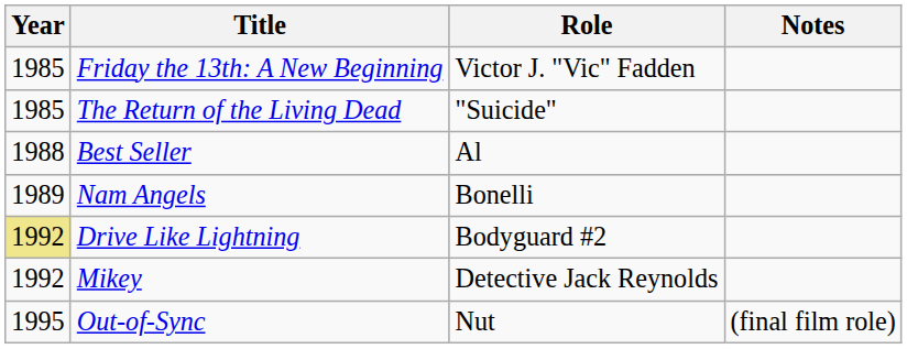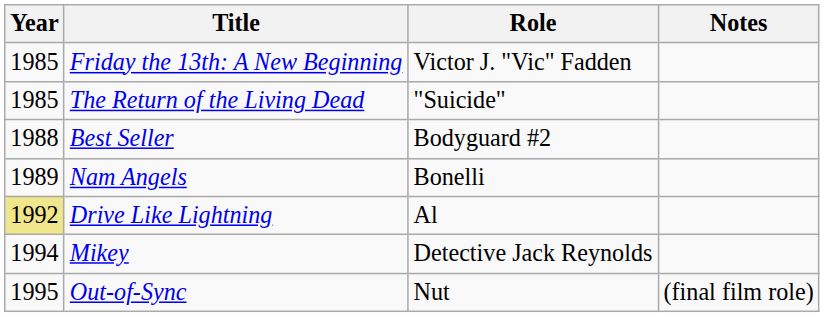 <table class="wikitable">
 <tr>
 <th>Year</th>
 <th>Title</th>
 <th>Role</th>
 <th>Notes</th>
 </tr>
 <tr>
 <td>1985</td>
 <td><em><a href='#'>Friday the 13th: A New Beginning</a></em></td>
 <td>Victor J. "Vic" Fadden</td>
 <td></td>
 </tr>
 <tr>
 <td>1985</td>
 <td><em><a href='#'>The Return of the Living Dead</a></em></td>
 <td>"Suicide"</td>
 <td></td>
 </tr>
 <tr>
 <td>1988</td>
 <td><em><a href='#'>Best Seller</a></em></td>
-<td>Al</td>
+<td>Bodyguard #2</td>
 <td></td>
 </tr>
 <tr>
 <td>1989</td>
 <td><em><a href='#'>Nam Angels</a></em></td>
 <td>Bonelli</td>
 <td></td>
 </tr>
 <tr>
 <td style="background: khaki;">1992</td>
 <td><em><a href='#'>Drive Like Lightning</a></em></td>
-<td>Bodyguard #2</td>
+<td>Al</td>
 <td></td>
 </tr>
 <tr>
-<td>1992</td>
+<td>1994</td>
 <td><em><a href='#'>Mikey</a></em></td>
 <td>Detective Jack Reynolds</td>
 <td></td>
 </tr>
 <tr>
 <td>1995</td>
 <td><em><a href='#'>Out-of-Sync</a></em></td>
 <td>Nut</td>
 <td>(final film role)</td>
 </tr>
 </table>
